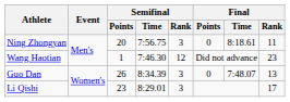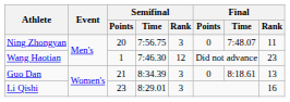 <table class="wikitable" style="font-size:90%">
 <tr>
 <th rowspan="2">Athlete</th>
 <th rowspan="2">Event</th>
 <th colspan="3">Semifinal</th>
 <th colspan="3">Final</th>
 </tr>
 <tr style="font-size:95%">
 <th>Points</th>
 <th>Time</th>
 <th>Rank</th>
 <th>Points</th>
 <th>Time</th>
 <th>Rank</th>
 </tr>
 <tr align=center>
 <td align=left><a href='#'>Ning Zhongyan</a></td>
 <td align=left rowspan=2><a href='#'>Men's</a></td>
 <td>20</td>
 <td>7:56.75</td>
 <td>3</td>
 <td>0</td>
-<td>8:18.61</td>
+<td>7:48.07</td>
 <td>11</td>
 </tr>
 <tr align=center>
 <td align=left><a href='#'>Wang Haotian</a></td>
 <td>1</td>
 <td>7:46.30</td>
 <td>12</td>
 <td Colspan=2>Did not advance</td>
 <td>23</td>
 </tr>
 <tr align=center>
 <td align=left><a href='#'>Guo Dan</a></td>
 <td align=left rowspan=2><a href='#'>Women's</a></td>
-<td>26</td>
+<td>21</td>
 <td>8:34.39</td>
 <td>3</td>
 <td>0</td>
-<td>7:48.07</td>
+<td>8:18.61</td>
 <td>13</td>
 </tr>
 <tr align=center>
 <td align=left><a href='#'>Li Qishi</a></td>
 <td>23</td>
 <td>8:29.01</td>
 <td>3</td>
 <td colspan=2></td>
-<td>17</td>
+<td>16</td>
 </tr>
 </table>
